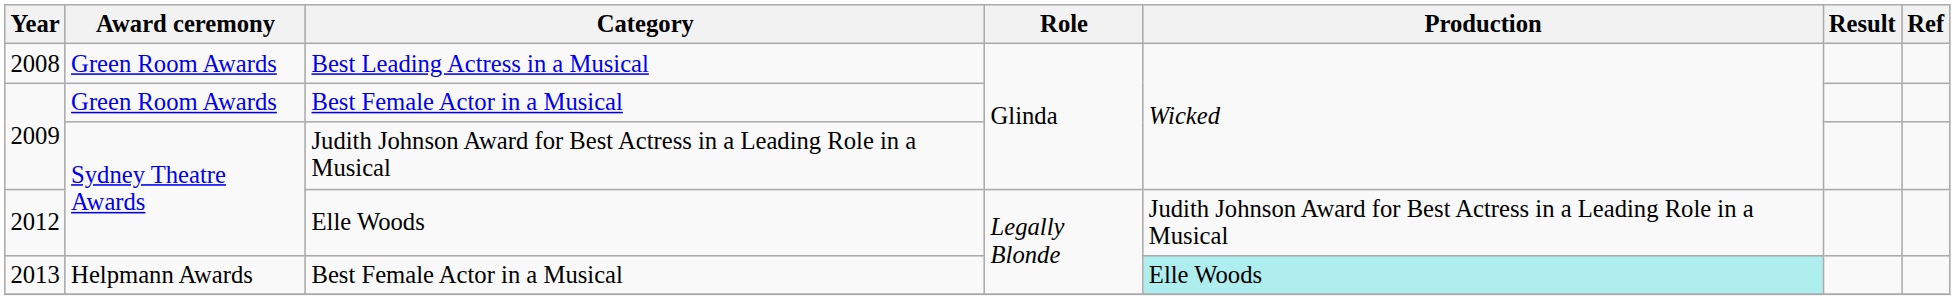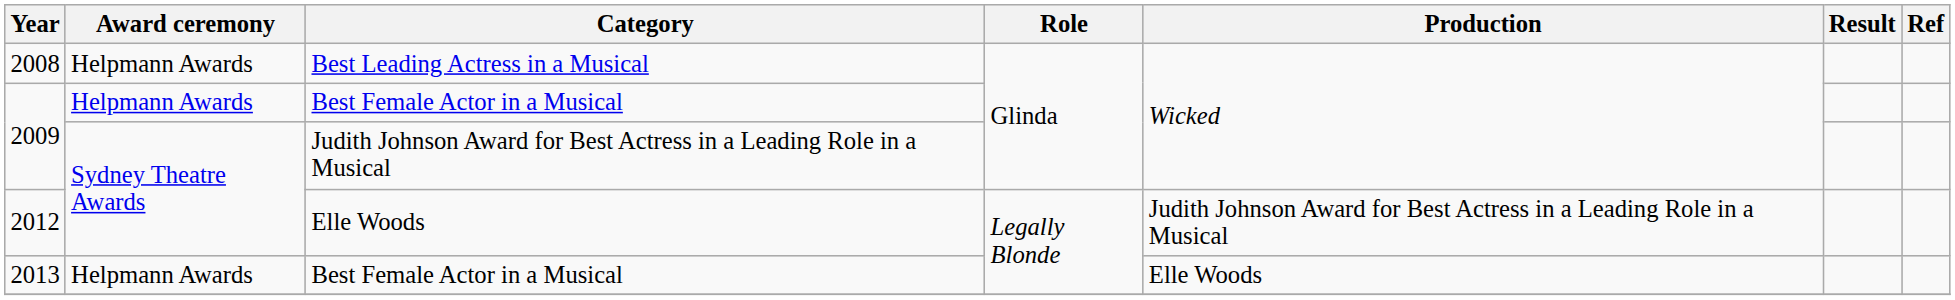 <table class=wikitable width=100%>
 <tr>
 <th scope=col>Year</th>
 <th scope=col>Award ceremony</th>
 <th scope=col>Category</th>
 <th scope=col>Role</th>
 <th scope=col>Production</th>
 <th scope=col>Result</th>
 <th scope=col>Ref</th>
 </tr>
 <tr>
 <td>2008</td>
-<td><a href='#'>Green Room Awards</a></td>
+<td>Helpmann Awards</td>
 <td><a href='#'>Best Leading Actress in a Musical</a></td>
 <td rowspan="3">Glinda</td>
 <td rowspan="3"><em>Wicked</em></td>
 <td></td>
 <td></td>
 </tr>
 <tr>
 <td rowspan="2">2009</td>
-<td><a href='#'>Green Room Awards</a></td>
+<td><a href='#'>Helpmann Awards</a></td>
 <td><a href='#'>Best Female Actor in a Musical</a></td>
 <td></td>
 <td></td>
 </tr>
 <tr>
 <td rowspan="2"><a href='#'>Sydney Theatre Awards</a></td>
 <td>Judith Johnson Award for Best Actress in a Leading Role in a Musical</td>
 <td></td>
 <td></td>
 </tr>
 <tr>
 <td>2012</td>
 <td>Elle Woods</td>
 <td rowspan="2"><em>Legally Blonde</em></td>
 <td>Judith Johnson Award for Best Actress in a Leading Role in a Musical</td>
 <td></td>
 <td></td>
 </tr>
 <tr>
 <td>2013</td>
 <td>Helpmann Awards</td>
 <td>Best Female Actor in a Musical</td>
-<td style="background: paleturquoise;">Elle Woods</td>
+<td>Elle Woods</td>
 <td></td>
 <td></td>
 </tr>
 <tr>
 </tr>
 </table>
